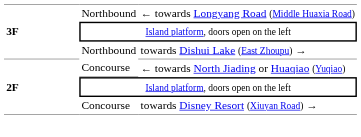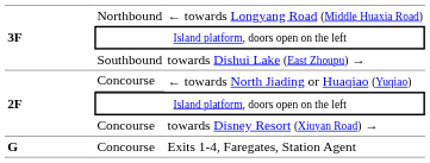 <table cellspacing=0 cellpadding=3>
 <tr>
 <td style="border-top:solid 1px gray;border-bottom:solid 1px gray;" rowspan=3 width=100><strong>3F</strong></td>
 <td style="border-top:solid 1px gray;">Northbound</td>
 <td style="border-top:solid 1px gray;">←  towards <a href='#'>Longyang Road</a> <small>(<a href='#'>Middle Huaxia Road</a>)</small></td>
 </tr>
 <tr>
 <td style="border-top:solid 2px black;border-right:solid 2px black;border-left:solid 2px black;border-bottom:solid 2px black;text-align:center;" colspan=2><small><a href='#'>Island platform</a>, doors open on the left</small></td>
 </tr>
 <tr>
-<td>Northbound</td>
+<td style="border-bottom:solid 1px gray;">Southbound</td>
 <td style="border-bottom:solid 1px gray;">  towards <a href='#'>Dishui Lake</a> <small>(<a href='#'>East Zhoupu</a>)</small> →</td>
 </tr>
 <tr>
 <td style="border-bottom:solid 1px gray;" rowspan=3><strong>2F</strong></td>
 <td style="border-bottom:solid 1px gray;">Concourse</td>
 <td>←  towards <a href='#'>North Jiading</a> or <a href='#'>Huaqiao</a> <small>(<a href='#'>Yuqiao</a>)</small></td>
 </tr>
 <tr>
 <td style="border-top:solid 2px black;border-right:solid 2px black;border-left:solid 2px black;border-bottom:solid 2px black;text-align:center;" colspan=2><small><a href='#'>Island platform</a>, doors open on the left</small></td>
 </tr>
 <tr>
 <td style="border-bottom:solid 1px gray;">Concourse</td>
 <td style="border-bottom:solid 1px gray;">  towards <a href='#'>Disney Resort</a> <small>(<a href='#'>Xiuyan Road</a>)</small> →</td>
 </tr>
+<tr>
+<td style="border-bottom:solid 1px gray;"><strong>G</strong></td>
+<td style="border-bottom:solid 1px gray;">Concourse</td>
+<td style="border-bottom:solid 1px gray;">Exits 1-4, Faregates, Station Agent</td>
+</tr>
 </table>
